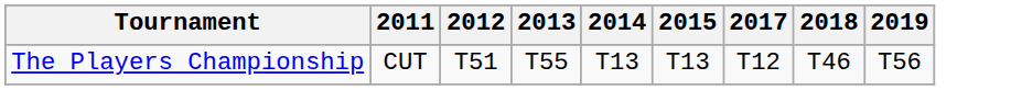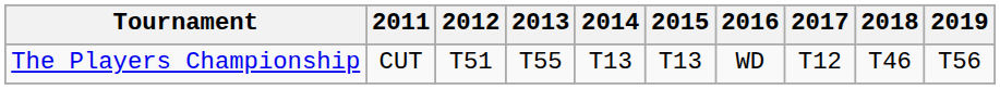 <table class="wikitable" style="font-size:95%;text-align:center;">
 <tr>
 <th>Tournament</th>
 <th>2011</th>
 <th>2012</th>
 <th>2013</th>
 <th>2014</th>
 <th>2015</th>
+<th>2016</th>
 <th>2017</th>
 <th>2018</th>
 <th>2019</th>
 </tr>
 <tr>
 <td align=left><a href='#'>The Players Championship</a></td>
 <td>CUT</td>
 <td>T51</td>
 <td>T55</td>
 <td>T13</td>
 <td>T13</td>
+<td>WD</td>
 <td>T12</td>
 <td>T46</td>
 <td>T56</td>
 </tr>
 </table>
